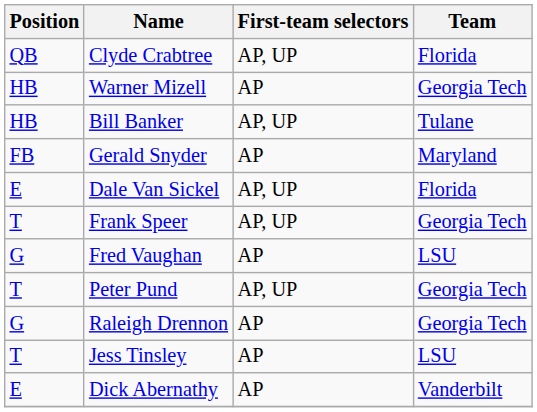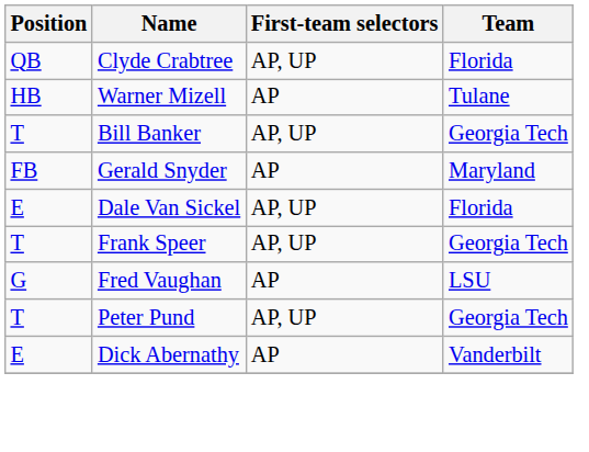 <table class="wikitable" style="font-size: 90%">
 <tr>
 <th>Position</th>
 <th>Name</th>
 <th>First-team selectors</th>
 <th>Team</th>
 </tr>
 <tr>
 <td><a href='#'>QB</a></td>
 <td><a href='#'>Clyde Crabtree</a></td>
 <td>AP, UP</td>
 <td><a href='#'>Florida</a></td>
 </tr>
 <tr>
 <td><a href='#'>HB</a></td>
 <td><a href='#'>Warner Mizell</a></td>
 <td>AP</td>
-<td><a href='#'>Georgia Tech</a></td>
+<td><a href='#'>Tulane</a></td>
 </tr>
 <tr>
-<td><a href='#'>HB</a></td>
+<td><a href='#'>T</a></td>
 <td><a href='#'>Bill Banker</a></td>
 <td>AP, UP</td>
-<td><a href='#'>Tulane</a></td>
+<td><a href='#'>Georgia Tech</a></td>
 </tr>
 <tr>
 <td><a href='#'>FB</a></td>
 <td><a href='#'>Gerald Snyder</a></td>
 <td>AP</td>
 <td><a href='#'>Maryland</a></td>
 </tr>
 <tr>
 <td><a href='#'>E</a></td>
 <td><a href='#'>Dale Van Sickel</a></td>
 <td>AP, UP</td>
 <td><a href='#'>Florida</a></td>
 </tr>
 <tr>
 <td><a href='#'>T</a></td>
 <td><a href='#'>Frank Speer</a></td>
 <td>AP, UP</td>
 <td><a href='#'>Georgia Tech</a></td>
 </tr>
 <tr>
 <td><a href='#'>G</a></td>
 <td><a href='#'>Fred Vaughan</a></td>
 <td>AP</td>
 <td><a href='#'>LSU</a></td>
 </tr>
 <tr>
 <td><a href='#'>T</a></td>
 <td><a href='#'>Peter Pund</a></td>
 <td>AP, UP</td>
 <td><a href='#'>Georgia Tech</a></td>
 </tr>
 <tr>
-<td><a href='#'>G</a></td>
-<td><a href='#'>Raleigh Drennon</a></td>
-<td>AP</td>
-<td><a href='#'>Georgia Tech</a></td>
-</tr>
-<tr>
-<td><a href='#'>T</a></td>
-<td><a href='#'>Jess Tinsley</a></td>
-<td>AP</td>
-<td><a href='#'>LSU</a></td>
-</tr>
-<tr>
 <td><a href='#'>E</a></td>
 <td><a href='#'>Dick Abernathy</a></td>
 <td>AP</td>
 <td><a href='#'>Vanderbilt</a></td>
 </tr>
 <tr>
 </tr>
 </table>
